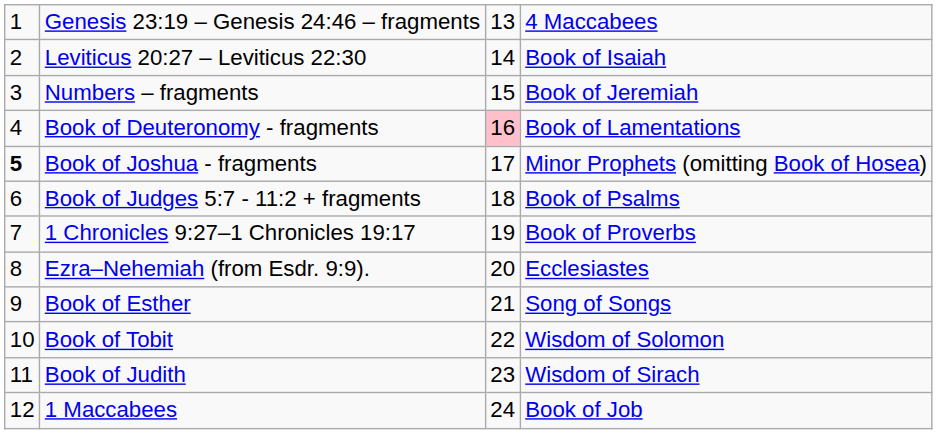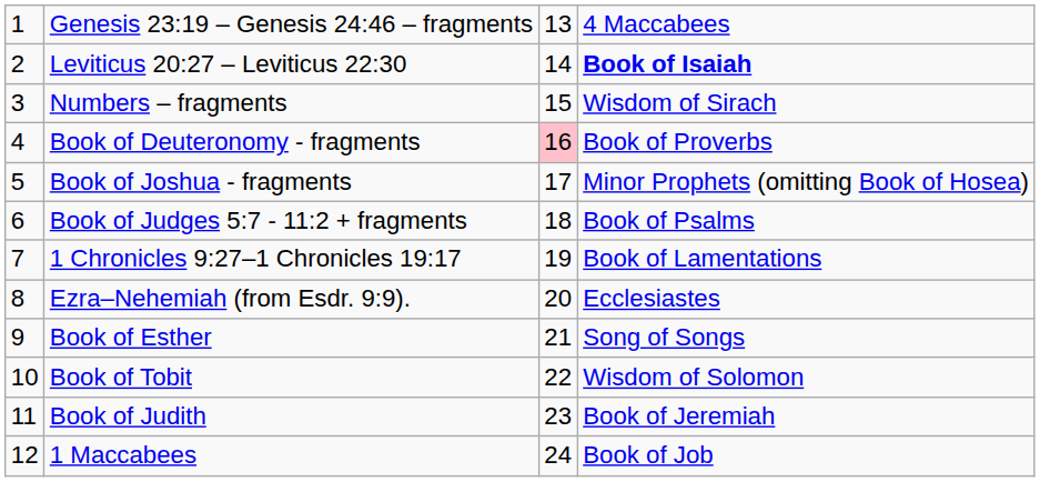 <table class="wikitable">
 <tr>
 <td>1</td>
 <td><a href='#'>Genesis</a> 23:19 – Genesis 24:46 – fragments</td>
 <td>13</td>
 <td><a href='#'>4 Maccabees</a></td>
 </tr>
 <tr>
 <td>2</td>
 <td><a href='#'>Leviticus</a> 20:27 – Leviticus 22:30</td>
 <td>14</td>
-<td><a href='#'>Book of Isaiah</a></td>
+<td><strong><a href='#'>Book of Isaiah</a></strong></td>
 </tr>
 <tr>
 <td>3</td>
 <td><a href='#'>Numbers</a> – fragments</td>
 <td>15</td>
-<td><a href='#'>Book of Jeremiah</a></td>
+<td><a href='#'>Wisdom of Sirach</a></td>
 </tr>
 <tr>
 <td>4</td>
 <td><a href='#'>Book of Deuteronomy</a> - fragments</td>
 <td style="background: pink;">16</td>
-<td><a href='#'>Book of Lamentations</a></td>
+<td><a href='#'>Book of Proverbs</a></td>
 </tr>
 <tr>
-<td><strong>5</strong></td>
+<td>5</td>
 <td><a href='#'>Book of Joshua</a> - fragments</td>
 <td>17</td>
 <td><a href='#'>Minor Prophets</a> (omitting <a href='#'>Book of Hosea</a>)</td>
 </tr>
 <tr>
 <td>6</td>
 <td><a href='#'>Book of Judges</a> 5:7 - 11:2 + fragments</td>
 <td>18</td>
 <td><a href='#'>Book of Psalms</a></td>
 </tr>
 <tr>
 <td>7</td>
 <td><a href='#'>1 Chronicles</a> 9:27–1 Chronicles 19:17</td>
 <td>19</td>
-<td><a href='#'>Book of Proverbs</a></td>
+<td><a href='#'>Book of Lamentations</a></td>
 </tr>
 <tr>
 <td>8</td>
 <td><a href='#'>Ezra–Nehemiah</a> (from Esdr. 9:9).</td>
 <td>20</td>
 <td><a href='#'>Ecclesiastes</a></td>
 </tr>
 <tr>
 <td>9</td>
 <td><a href='#'>Book of Esther</a></td>
 <td>21</td>
 <td><a href='#'>Song of Songs</a></td>
 </tr>
 <tr>
 <td>10</td>
 <td><a href='#'>Book of Tobit</a></td>
 <td>22</td>
 <td><a href='#'>Wisdom of Solomon</a></td>
 </tr>
 <tr>
 <td>11</td>
 <td><a href='#'>Book of Judith</a></td>
 <td>23</td>
-<td><a href='#'>Wisdom of Sirach</a></td>
+<td><a href='#'>Book of Jeremiah</a></td>
 </tr>
 <tr>
 <td>12</td>
 <td><a href='#'>1 Maccabees</a></td>
 <td>24</td>
 <td><a href='#'>Book of Job</a></td>
 </tr>
 </table>
